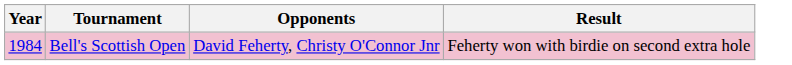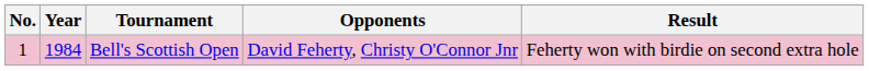 <table class="wikitable" style="font-size:95%">
 <tr>
+<th>No.</th>
 <th>Year</th>
 <th>Tournament</th>
 <th>Opponents</th>
 <th>Result</th>
 </tr>
 <tr style="background:#F2C1D1;">
+<td align=center>1</td>
 <td><a href='#'>1984</a></td>
 <td><a href='#'>Bell's Scottish Open</a></td>
 <td> <a href='#'>David Feherty</a>,  <a href='#'>Christy O'Connor Jnr</a></td>
 <td>Feherty won with birdie on second extra hole</td>
 </tr>
 </table>
